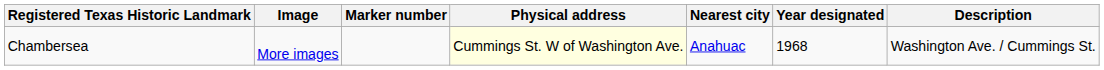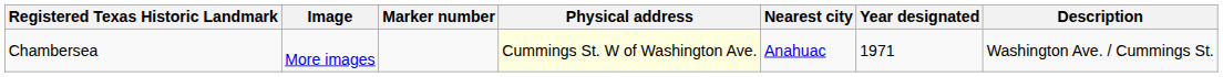 <table class="wikitable sortable">
 <tr>
 <th>Registered Texas Historic Landmark</th>
 <th>Image</th>
 <th>Marker number</th>
 <th>Physical address</th>
 <th>Nearest city</th>
 <th>Year designated</th>
 <th>Description</th>
 </tr>
 <tr>
 <td>Chambersea</td>
 <td><br> <a href='#'>More images</a></td>
 <td></td>
 <td style="background: lightyellow;">Cummings St. W of Washington Ave.<br></td>
 <td><a href='#'>Anahuac</a></td>
-<td>1968</td>
+<td>1971</td>
 <td>Washington Ave. / Cummings St.</td>
 </tr>
 </table>
